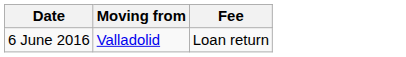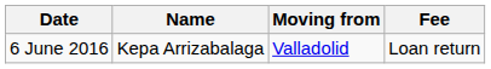 <table class=wikitable>
 <tr>
 <th>Date</th>
+<th>Name</th>
 <th>Moving from</th>
 <th>Fee</th>
 </tr>
 <tr>
 <td>6 June 2016</td>
+<td> Kepa Arrizabalaga</td>
 <td> <a href='#'>Valladolid</a></td>
 <td>Loan return</td>
 </tr>
 </table>
